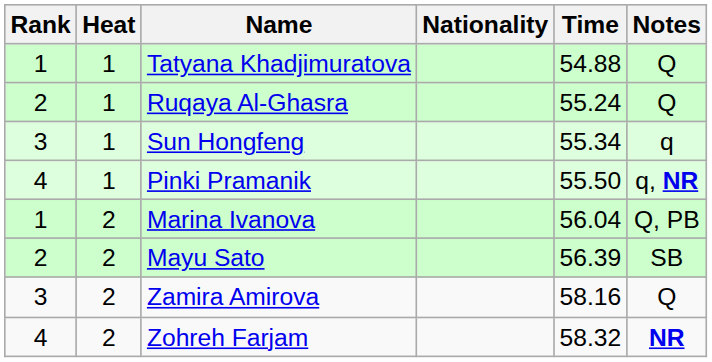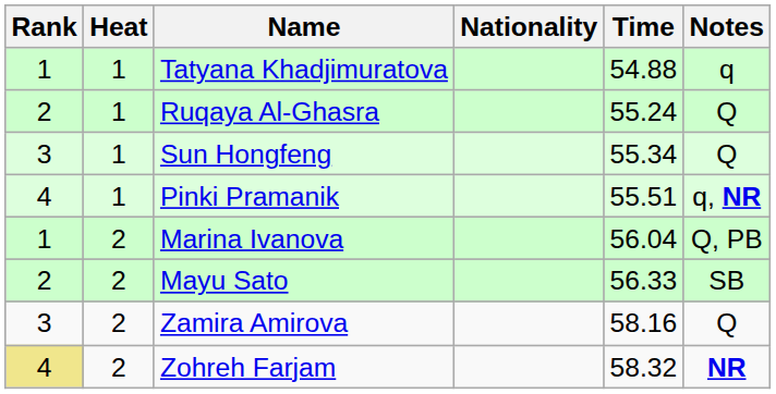 <table class="wikitable sortable" style="text-align:center;font-size:95%">
 <tr>
 <th>Rank</th>
 <th>Heat</th>
 <th>Name</th>
 <th>Nationality</th>
 <th>Time</th>
 <th>Notes</th>
 </tr>
 <tr style="background-color:#ccffcc;">
 <td>1</td>
 <td>1</td>
 <td style="text-align:left;"><a href='#'>Tatyana Khadjimuratova</a></td>
 <td style="text-align:left;"></td>
 <td>54.88</td>
-<td>Q</td>
+<td>q</td>
 </tr>
 <tr style="background-color:#ccffcc;">
 <td>2</td>
 <td>1</td>
 <td style="text-align:left;"><a href='#'>Ruqaya Al-Ghasra</a></td>
 <td style="text-align:left;"></td>
 <td>55.24</td>
 <td>Q</td>
 </tr>
 <tr style="background-color:#ddffdd;">
 <td>3</td>
 <td>1</td>
 <td style="text-align:left;"><a href='#'>Sun Hongfeng</a></td>
 <td style="text-align:left;"></td>
 <td>55.34</td>
-<td>q</td>
+<td>Q</td>
 </tr>
 <tr style="background-color:#ddffdd;">
 <td>4</td>
 <td>1</td>
 <td style="text-align:left;"><a href='#'>Pinki Pramanik</a></td>
 <td style="text-align:left;"></td>
-<td>55.50</td>
+<td>55.51</td>
 <td>q, <strong><a href='#'>NR</a></strong></td>
 </tr>
 <tr style="background-color:#ccffcc;">
 <td>1</td>
 <td>2</td>
 <td style="text-align:left;"><a href='#'>Marina Ivanova</a></td>
 <td style="text-align:left;"></td>
 <td>56.04</td>
 <td>Q, PB</td>
 </tr>
 <tr style="background-color:#ccffcc;">
 <td>2</td>
 <td>2</td>
 <td style="text-align:left;"><a href='#'>Mayu Sato</a></td>
 <td style="text-align:left;"></td>
-<td>56.39</td>
+<td>56.33</td>
 <td>SB</td>
 </tr>
 <tr>
 <td>3</td>
 <td>2</td>
 <td style="text-align:left;"><a href='#'>Zamira Amirova</a></td>
 <td style="text-align:left;"></td>
 <td>58.16</td>
 <td>Q</td>
 </tr>
 <tr>
-<td>4</td>
+<td style="background: khaki;">4</td>
 <td>2</td>
 <td style="text-align:left;"><a href='#'>Zohreh Farjam</a></td>
 <td style="text-align:left;"></td>
 <td>58.32</td>
 <td><strong><a href='#'>NR</a></strong></td>
 </tr>
 </table>
